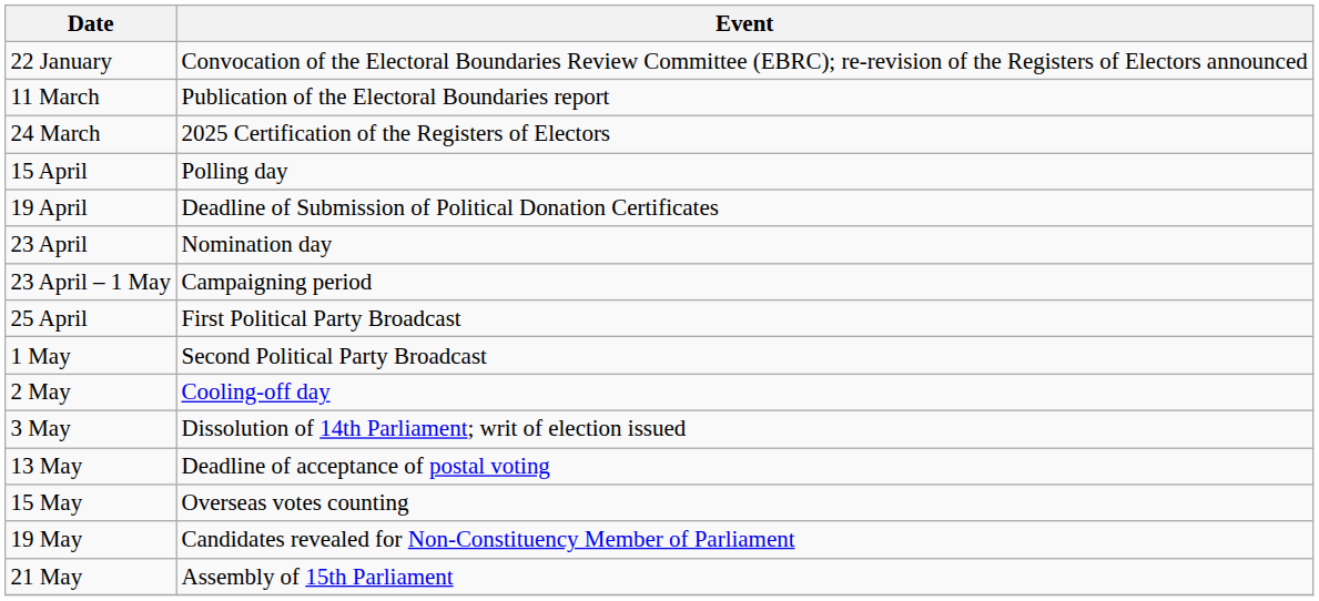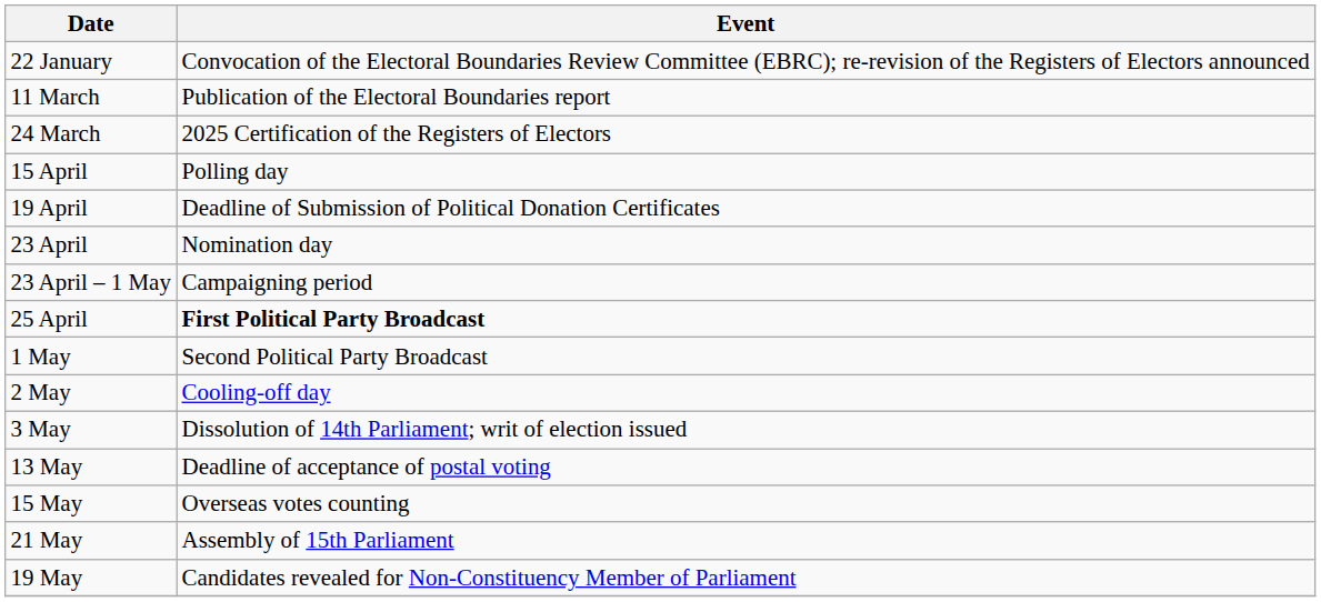 <table class="wikitable">
 <tr>
 <th>Date</th>
 <th>Event</th>
 </tr>
 <tr>
 <td>22 January</td>
 <td>Convocation of the Electoral Boundaries Review Committee (EBRC); re-revision of the Registers of Electors announced</td>
 </tr>
 <tr>
 <td>11 March</td>
 <td>Publication of the Electoral Boundaries report</td>
 </tr>
 <tr>
 <td>24 March</td>
 <td>2025 Certification of the Registers of Electors</td>
 </tr>
 <tr>
 <td>15 April</td>
 <td>Polling day</td>
 </tr>
 <tr>
 <td>19 April</td>
 <td>Deadline of Submission of Political Donation Certificates</td>
 </tr>
 <tr>
 <td>23 April</td>
 <td>Nomination day</td>
 </tr>
 <tr>
 <td>23 April – 1 May</td>
 <td>Campaigning period</td>
 </tr>
 <tr>
 <td>25 April</td>
-<td>First Political Party Broadcast</td>
+<td><strong>First Political Party Broadcast</strong></td>
 </tr>
 <tr>
 <td>1 May</td>
 <td>Second Political Party Broadcast</td>
 </tr>
 <tr>
 <td>2 May</td>
 <td><a href='#'>Cooling-off day</a></td>
 </tr>
 <tr>
 <td>3 May</td>
 <td>Dissolution of <a href='#'>14th Parliament</a>; writ of election issued</td>
 </tr>
 <tr>
 <td>13 May</td>
 <td>Deadline of acceptance of <a href='#'>postal voting</a></td>
 </tr>
 <tr>
 <td>15 May</td>
 <td>Overseas votes counting</td>
 </tr>
 <tr>
+<td>21 May</td>
+<td>Assembly of <a href='#'>15th Parliament</a></td>
+</tr>
+<tr>
 <td>19 May</td>
 <td>Candidates revealed for <a href='#'>Non-Constituency Member of Parliament</a></td>
 </tr>
 <tr>
-<td>21 May</td>
-<td>Assembly of <a href='#'>15th Parliament</a></td>
-</tr>
-<tr>
 </tr>
 </table>
